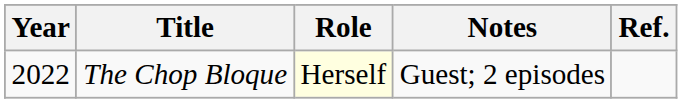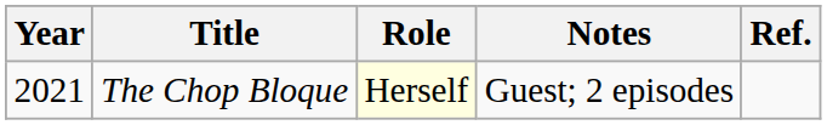 <table class="wikitable">
 <tr>
 <th>Year</th>
 <th>Title</th>
 <th>Role</th>
 <th>Notes</th>
 <th>Ref.</th>
 </tr>
 <tr>
-<td>2022</td>
+<td>2021</td>
 <td><em>The Chop Bloque</em></td>
 <td style="background: lightyellow;">Herself</td>
 <td>Guest; 2 episodes</td>
 <td></td>
 </tr>
 </table>
